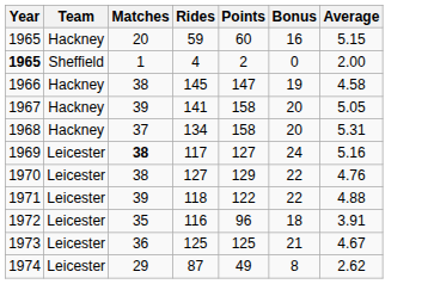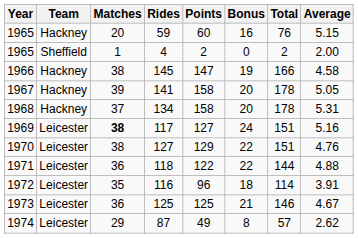 <table class="wikitable" style="text-align:center;">
 <tr>
 <th>Year</th>
 <th>Team</th>
 <th>Matches</th>
 <th>Rides</th>
 <th>Points</th>
 <th>Bonus</th>
+<th>Total</th>
 <th>Average</th>
 </tr>
 <tr>
 <td>1965</td>
 <td>Hackney</td>
 <td>20</td>
 <td>59</td>
 <td>60</td>
 <td>16</td>
+<td>76</td>
 <td>5.15</td>
 </tr>
 <tr>
-<td><strong>1965</strong></td>
+<td>1965</td>
 <td>Sheffield</td>
 <td>1</td>
 <td>4</td>
 <td>2</td>
 <td>0</td>
+<td>2</td>
 <td>2.00</td>
 </tr>
 <tr>
 <td>1966</td>
 <td>Hackney</td>
 <td>38</td>
 <td>145</td>
 <td>147</td>
 <td>19</td>
+<td>166</td>
 <td>4.58</td>
 </tr>
 <tr>
 <td>1967</td>
 <td>Hackney</td>
 <td>39</td>
 <td>141</td>
 <td>158</td>
 <td>20</td>
+<td>178</td>
 <td>5.05</td>
 </tr>
 <tr>
 <td>1968</td>
 <td>Hackney</td>
 <td>37</td>
 <td>134</td>
 <td>158</td>
 <td>20</td>
+<td>178</td>
 <td>5.31</td>
 </tr>
 <tr>
 <td>1969</td>
 <td>Leicester</td>
 <td><strong>38</strong></td>
 <td>117</td>
 <td>127</td>
 <td>24</td>
+<td>151</td>
 <td>5.16</td>
 </tr>
 <tr>
 <td>1970</td>
 <td>Leicester</td>
 <td>38</td>
 <td>127</td>
 <td>129</td>
 <td>22</td>
+<td>151</td>
 <td>4.76</td>
 </tr>
 <tr>
 <td>1971</td>
 <td>Leicester</td>
-<td>39</td>
+<td>36</td>
 <td>118</td>
 <td>122</td>
 <td>22</td>
+<td>144</td>
 <td>4.88</td>
 </tr>
 <tr>
 <td>1972</td>
 <td>Leicester</td>
 <td>35</td>
 <td>116</td>
 <td>96</td>
 <td>18</td>
+<td>114</td>
 <td>3.91</td>
 </tr>
 <tr>
 <td>1973</td>
 <td>Leicester</td>
 <td>36</td>
 <td>125</td>
 <td>125</td>
 <td>21</td>
+<td>146</td>
 <td>4.67</td>
 </tr>
 <tr>
 <td>1974</td>
 <td>Leicester</td>
 <td>29</td>
 <td>87</td>
 <td>49</td>
 <td>8</td>
+<td>57</td>
 <td>2.62</td>
 </tr>
 </table>
